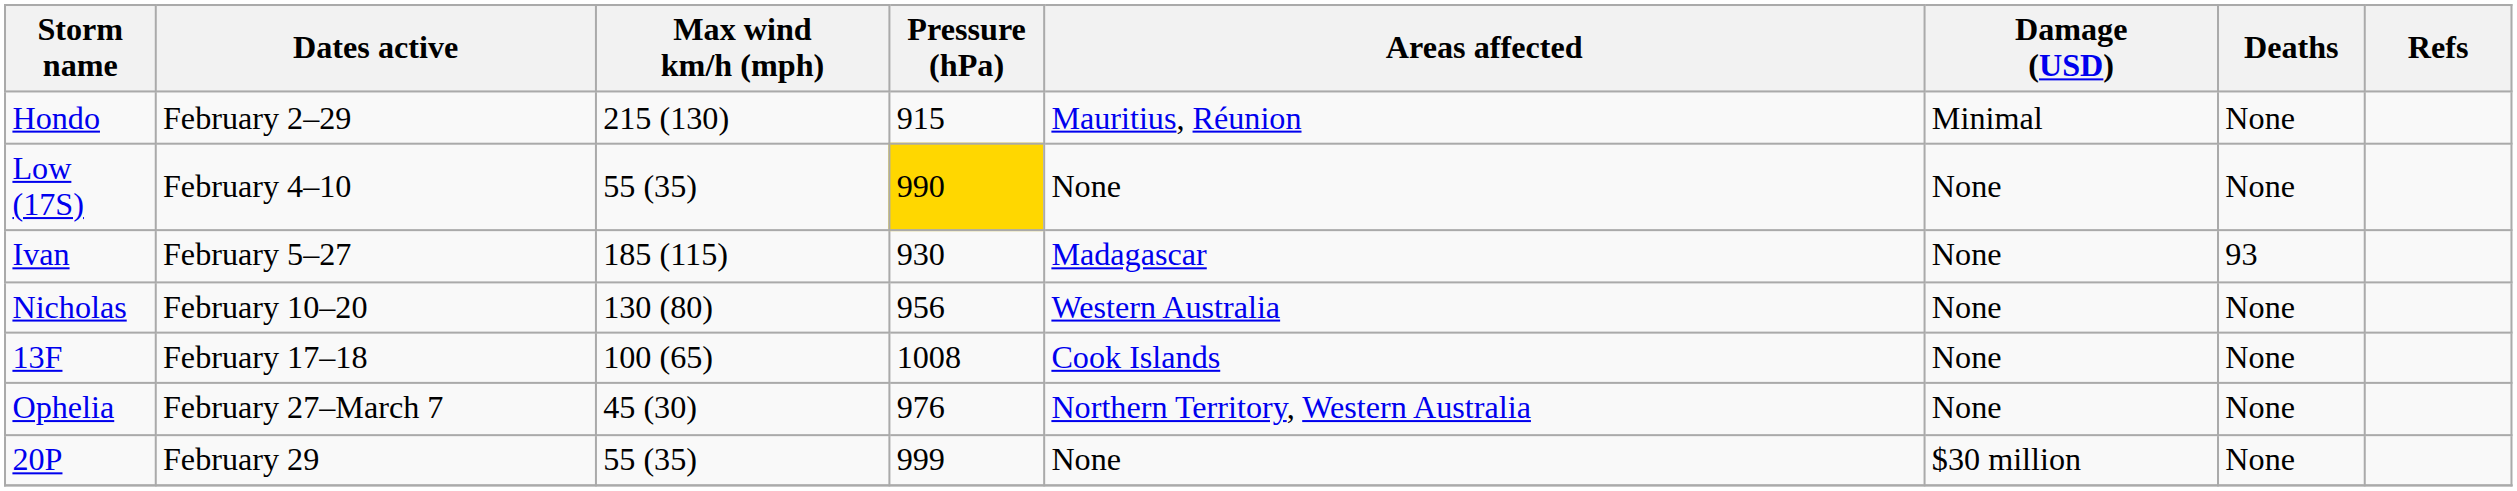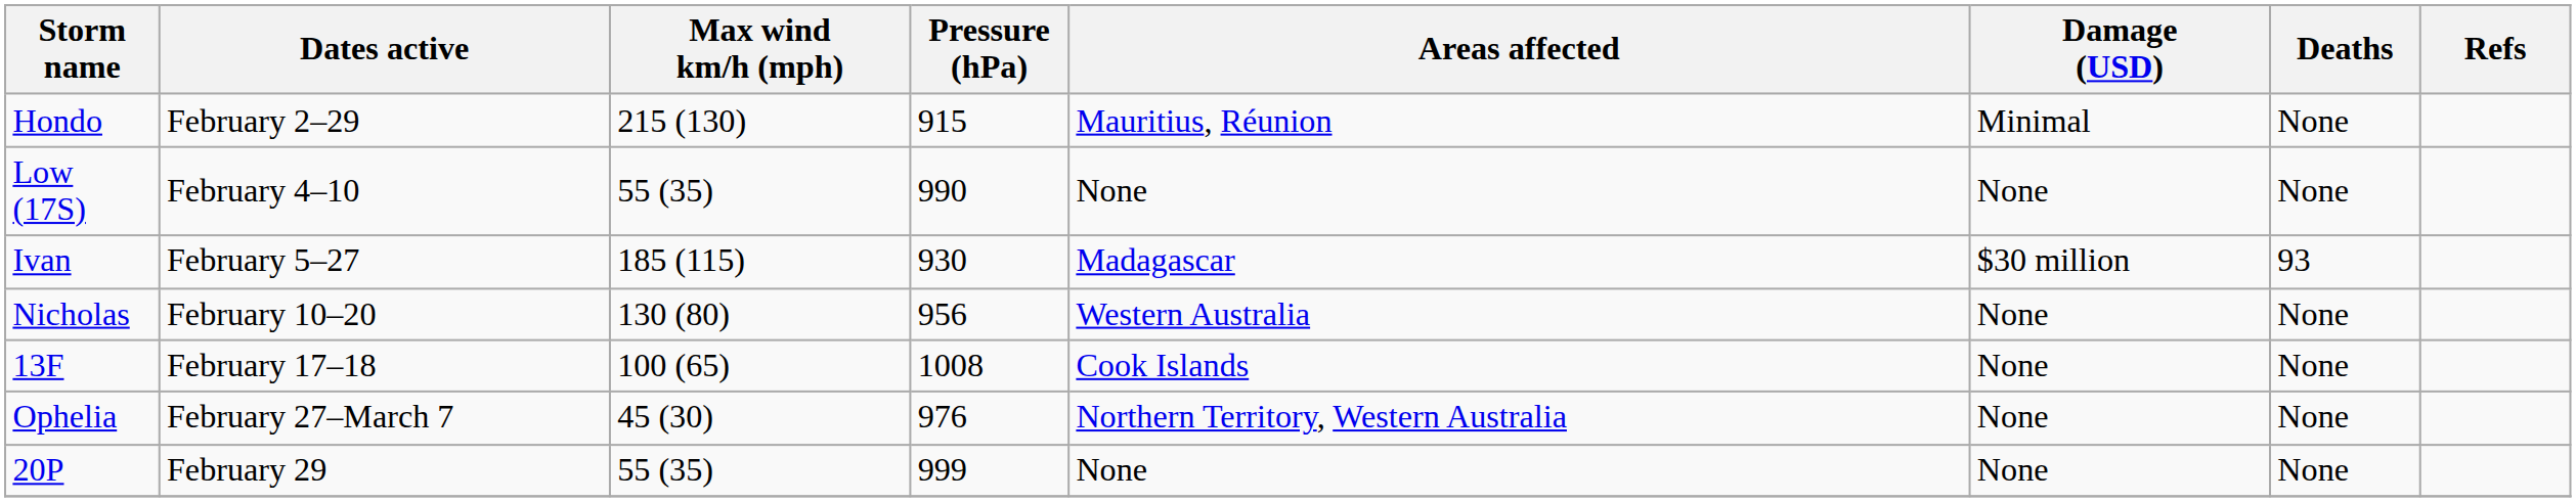 <table class="wikitable sortable">
 <tr>
 <th width="5%">Storm name</th>
 <th width="15%">Dates active</th>
 <th width="10%">Max wind<br>km/h (mph)</th>
 <th width="5%">Pressure<br>(hPa)</th>
 <th width="30%">Areas affected</th>
 <th width="10%">Damage<br>(<a href='#'>USD</a>)</th>
 <th width="5%">Deaths</th>
 <th width="5%">Refs</th>
 </tr>
 <tr>
 <td><a href='#'>Hondo</a></td>
 <td>February 2–29</td>
 <td>215 (130)</td>
 <td>915</td>
 <td><a href='#'>Mauritius</a>, <a href='#'>Réunion</a></td>
 <td>Minimal</td>
 <td>None</td>
 <td></td>
 </tr>
 <tr>
 <td><a href='#'>Low (17S)</a></td>
 <td>February 4–10</td>
 <td>55 (35)</td>
-<td style="background: gold;">990</td>
+<td>990</td>
 <td>None</td>
 <td>None</td>
 <td>None</td>
 <td></td>
 </tr>
 <tr>
 <td><a href='#'>Ivan</a></td>
 <td>February 5–27</td>
 <td>185 (115)</td>
 <td>930</td>
 <td><a href='#'>Madagascar</a></td>
-<td>None</td>
+<td>$30 million</td>
 <td>93</td>
 <td></td>
 </tr>
 <tr>
 <td><a href='#'>Nicholas</a></td>
 <td>February 10–20</td>
 <td>130 (80)</td>
 <td>956</td>
 <td><a href='#'>Western Australia</a></td>
 <td>None</td>
 <td>None</td>
 <td></td>
 </tr>
 <tr>
 <td><a href='#'>13F</a></td>
 <td>February 17–18</td>
 <td>100 (65)</td>
 <td>1008</td>
 <td><a href='#'>Cook Islands</a></td>
 <td>None</td>
 <td>None</td>
 <td></td>
 </tr>
 <tr>
 <td><a href='#'>Ophelia</a></td>
 <td>February 27–March 7</td>
 <td>45 (30)</td>
 <td>976</td>
 <td><a href='#'>Northern Territory</a>, <a href='#'>Western Australia</a></td>
 <td>None</td>
 <td>None</td>
 <td></td>
 </tr>
 <tr>
 <td><a href='#'>20P</a></td>
 <td>February 29</td>
 <td>55 (35)</td>
 <td>999</td>
 <td>None</td>
-<td>$30 million</td>
+<td>None</td>
 <td>None</td>
 <td></td>
 </tr>
 <tr>
 </tr>
 </table>
